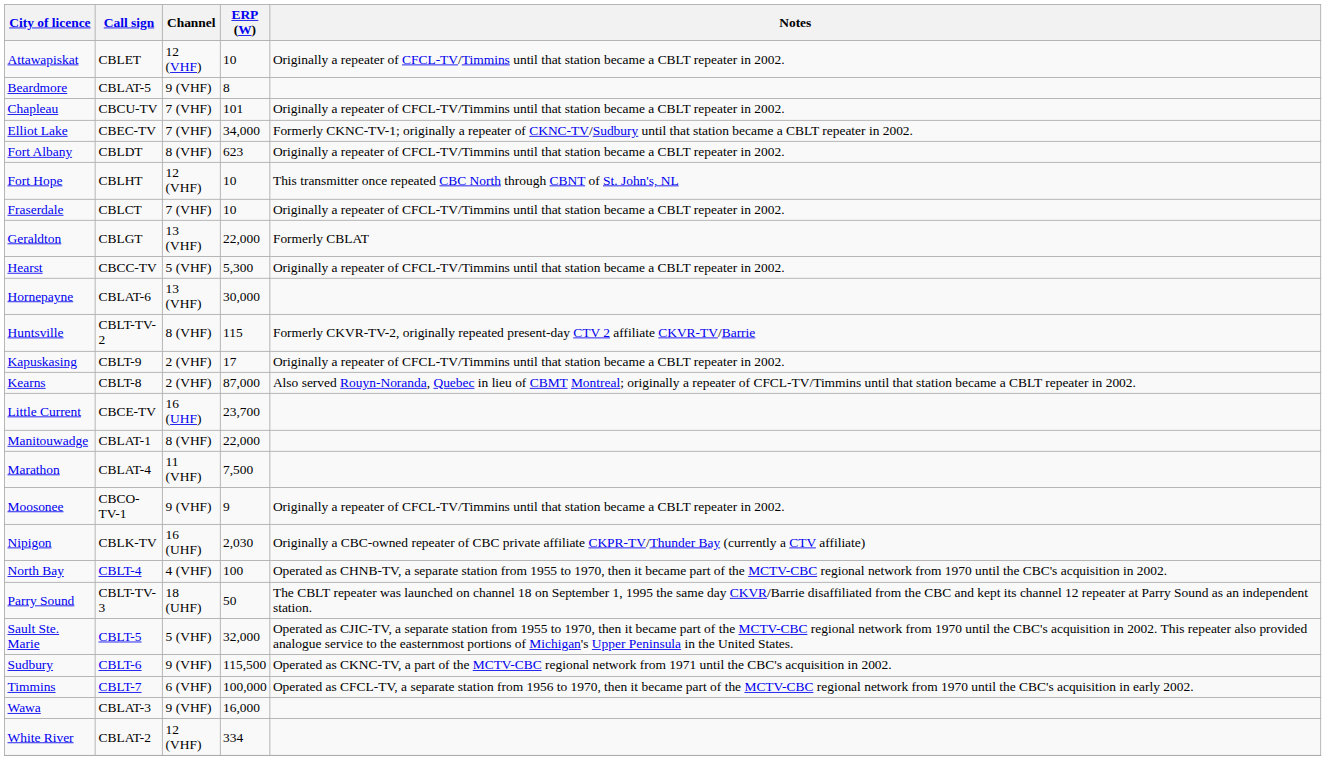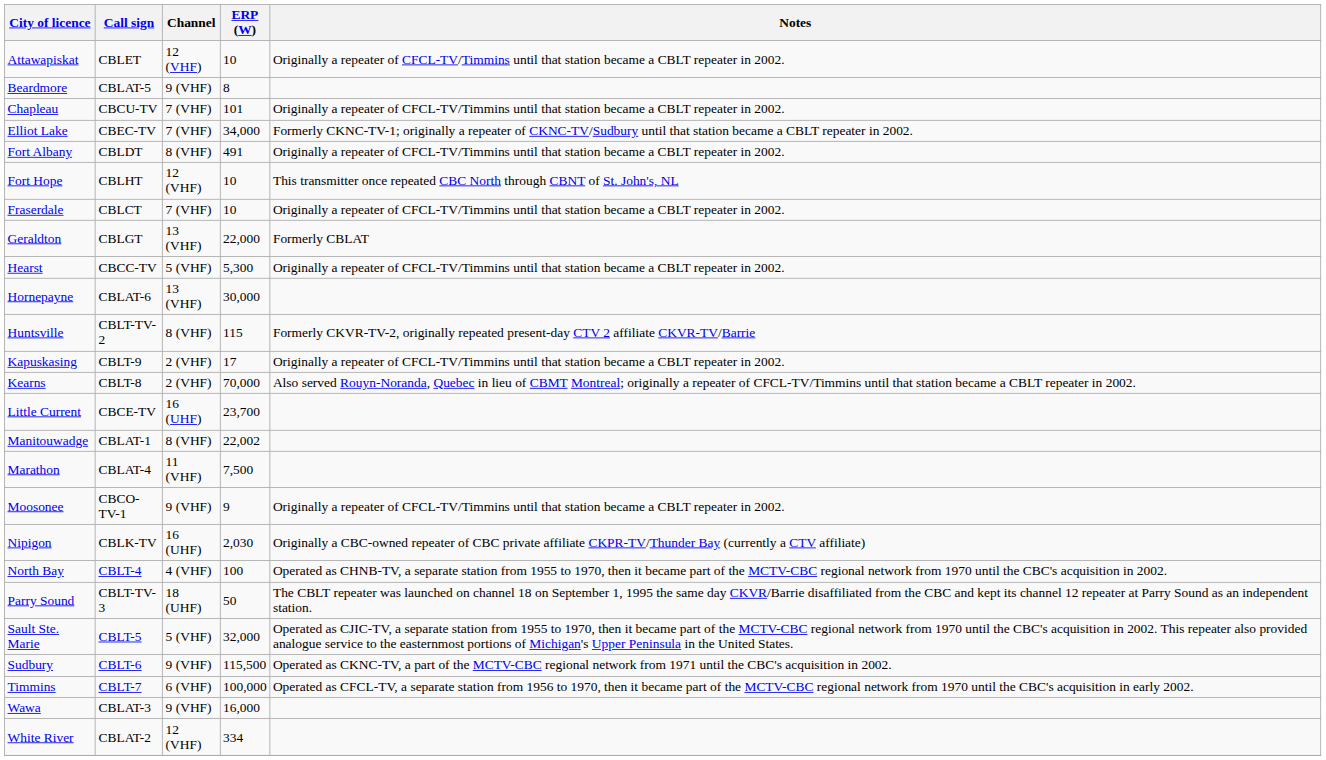 <table class="wikitable sortable">
 <tr>
 <th><a href='#'>City of licence</a></th>
 <th><a href='#'>Call sign</a></th>
 <th scope = "row">Channel</th>
 <th><a href='#'>ERP</a><br>(<a href='#'>W</a>)</th>
 <th scope = "row">Notes</th>
 </tr>
 <tr>
 <td><a href='#'>Attawapiskat</a></td>
 <td>CBLET</td>
 <td>12 (<a href='#'>VHF</a>)</td>
 <td>10</td>
 <td>Originally a repeater of <a href='#'>CFCL-TV</a>/<a href='#'>Timmins</a> until that station became a CBLT repeater in 2002.</td>
 </tr>
 <tr>
 <td><a href='#'>Beardmore</a></td>
 <td>CBLAT-5</td>
 <td>9 (VHF)</td>
 <td>8</td>
 <td></td>
 </tr>
 <tr>
 <td><a href='#'>Chapleau</a></td>
 <td>CBCU-TV</td>
 <td>7 (VHF)</td>
 <td>101</td>
 <td>Originally a repeater of CFCL-TV/Timmins until that station became a CBLT repeater in 2002.</td>
 </tr>
 <tr>
 <td><a href='#'>Elliot Lake</a></td>
 <td>CBEC-TV</td>
 <td>7 (VHF)</td>
 <td>34,000</td>
 <td>Formerly CKNC-TV-1; originally a repeater of <a href='#'>CKNC-TV</a>/<a href='#'>Sudbury</a> until that station became a CBLT repeater in 2002.</td>
 </tr>
 <tr>
 <td><a href='#'>Fort Albany</a></td>
 <td>CBLDT</td>
 <td>8 (VHF)</td>
-<td>623</td>
+<td>491</td>
 <td>Originally a repeater of CFCL-TV/Timmins until that station became a CBLT repeater in 2002.</td>
 </tr>
 <tr>
 <td><a href='#'>Fort Hope</a></td>
 <td>CBLHT</td>
 <td>12 (VHF)</td>
 <td>10</td>
 <td>This transmitter once repeated <a href='#'>CBC North</a> through <a href='#'>CBNT</a> of <a href='#'>St. John's, NL</a></td>
 </tr>
 <tr>
 <td><a href='#'>Fraserdale</a></td>
 <td>CBLCT</td>
 <td>7 (VHF)</td>
 <td>10</td>
 <td>Originally a repeater of CFCL-TV/Timmins until that station became a CBLT repeater in 2002.</td>
 </tr>
 <tr>
 <td><a href='#'>Geraldton</a></td>
 <td>CBLGT</td>
 <td>13 (VHF)</td>
 <td>22,000</td>
 <td>Formerly CBLAT</td>
 </tr>
 <tr>
 <td><a href='#'>Hearst</a></td>
 <td>CBCC-TV</td>
 <td>5 (VHF)</td>
 <td>5,300</td>
 <td>Originally a repeater of CFCL-TV/Timmins until that station became a CBLT repeater in 2002.</td>
 </tr>
 <tr>
 <td><a href='#'>Hornepayne</a></td>
 <td>CBLAT-6</td>
 <td>13 (VHF)</td>
 <td>30,000</td>
 <td></td>
 </tr>
 <tr>
 <td><a href='#'>Huntsville</a></td>
 <td>CBLT-TV-2</td>
 <td>8 (VHF)</td>
 <td>115</td>
 <td>Formerly CKVR-TV-2, originally repeated present-day <a href='#'>CTV 2</a> affiliate <a href='#'>CKVR-TV</a>/<a href='#'>Barrie</a></td>
 </tr>
 <tr>
 <td><a href='#'>Kapuskasing</a></td>
 <td>CBLT-9</td>
 <td>2 (VHF)</td>
 <td>17</td>
 <td>Originally a repeater of CFCL-TV/Timmins until that station became a CBLT repeater in 2002.</td>
 </tr>
 <tr>
 <td><a href='#'>Kearns</a></td>
 <td>CBLT-8</td>
 <td>2 (VHF)</td>
-<td>87,000</td>
+<td>70,000</td>
 <td>Also served <a href='#'>Rouyn-Noranda</a>, <a href='#'>Quebec</a> in lieu of <a href='#'>CBMT</a> <a href='#'>Montreal</a>; originally a repeater of CFCL-TV/Timmins until that station became a CBLT repeater in 2002.</td>
 </tr>
 <tr>
 <td><a href='#'>Little Current</a></td>
 <td>CBCE-TV</td>
 <td>16 (<a href='#'>UHF</a>)</td>
 <td>23,700</td>
 <td></td>
 </tr>
 <tr>
 <td><a href='#'>Manitouwadge</a></td>
 <td>CBLAT-1</td>
 <td>8 (VHF)</td>
-<td>22,000</td>
+<td>22,002</td>
 <td></td>
 </tr>
 <tr>
 <td><a href='#'>Marathon</a></td>
 <td>CBLAT-4</td>
 <td>11 (VHF)</td>
 <td>7,500</td>
 <td></td>
 </tr>
 <tr>
 <td><a href='#'>Moosonee</a></td>
 <td>CBCO-TV-1</td>
 <td>9 (VHF)</td>
 <td>9</td>
 <td>Originally a repeater of CFCL-TV/Timmins until that station became a CBLT repeater in 2002.</td>
 </tr>
 <tr>
 <td><a href='#'>Nipigon</a></td>
 <td>CBLK-TV</td>
 <td>16 (UHF)</td>
 <td>2,030</td>
 <td>Originally a CBC-owned repeater of CBC private affiliate <a href='#'>CKPR-TV</a>/<a href='#'>Thunder Bay</a> (currently a <a href='#'>CTV</a> affiliate)</td>
 </tr>
 <tr>
 <td><a href='#'>North Bay</a></td>
 <td><a href='#'>CBLT-4</a></td>
 <td>4 (VHF)</td>
 <td>100</td>
 <td>Operated as CHNB-TV, a separate station from 1955 to 1970, then it became part of the <a href='#'>MCTV-CBC</a> regional network from 1970 until the CBC's acquisition in 2002.</td>
 </tr>
 <tr>
 <td><a href='#'>Parry Sound</a></td>
 <td>CBLT-TV-3</td>
 <td>18 (UHF)</td>
 <td>50</td>
 <td>The CBLT repeater was launched on channel 18 on September 1, 1995  the same day <a href='#'>CKVR</a>/Barrie disaffiliated from the CBC and kept its channel 12 repeater at Parry Sound as an independent station. </td>
 </tr>
 <tr>
 <td><a href='#'>Sault Ste. Marie</a></td>
 <td><a href='#'>CBLT-5</a></td>
 <td>5 (VHF)</td>
 <td>32,000</td>
 <td>Operated as CJIC-TV, a separate station from 1955 to 1970, then it became part of the <a href='#'>MCTV-CBC</a> regional network from 1970 until the CBC's acquisition in 2002. This repeater also provided analogue service to the easternmost portions of <a href='#'>Michigan</a>'s <a href='#'>Upper Peninsula</a> in the United States.</td>
 </tr>
 <tr>
 <td><a href='#'>Sudbury</a></td>
 <td><a href='#'>CBLT-6</a></td>
 <td>9 (VHF)</td>
 <td>115,500</td>
 <td>Operated as CKNC-TV, a part of the <a href='#'>MCTV-CBC</a> regional network from 1971 until the CBC's acquisition in 2002.</td>
 </tr>
 <tr>
 <td><a href='#'>Timmins</a></td>
 <td><a href='#'>CBLT-7</a></td>
 <td>6 (VHF)</td>
 <td>100,000</td>
 <td>Operated as CFCL-TV, a separate station from 1956 to 1970, then it became part of the <a href='#'>MCTV-CBC</a> regional network from 1970 until the CBC's acquisition in early 2002.</td>
 </tr>
 <tr>
 <td><a href='#'>Wawa</a></td>
 <td>CBLAT-3</td>
 <td>9 (VHF)</td>
 <td>16,000</td>
 <td></td>
 </tr>
 <tr>
 <td><a href='#'>White River</a></td>
 <td>CBLAT-2</td>
 <td>12 (VHF)</td>
 <td>334</td>
 <td></td>
 </tr>
 <tr>
 </tr>
 </table>
